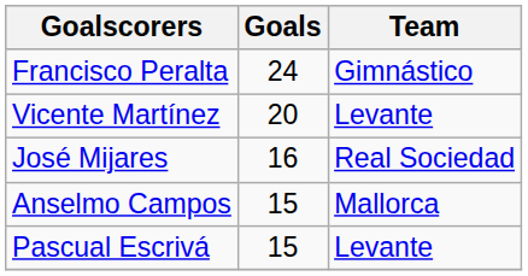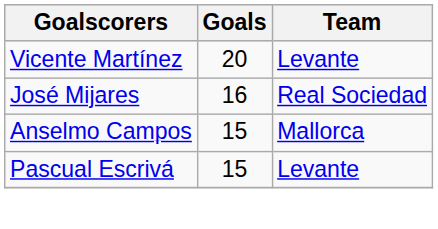 <table class="wikitable sortable" class="wikitable">
 <tr style="background:#ccc; text-align:center;">
 <th>Goalscorers</th>
 <th>Goals</th>
 <th>Team</th>
-</tr>
-<tr>
-<td> <a href='#'>Francisco Peralta</a></td>
-<td style="text-align:center;">24</td>
-<td><a href='#'>Gimnástico</a></td>
 </tr>
 <tr>
 <td> <a href='#'>Vicente Martínez</a></td>
 <td style="text-align:center;">20</td>
 <td><a href='#'>Levante</a></td>
 </tr>
 <tr>
 <td> <a href='#'>José Mijares</a></td>
 <td style="text-align:center;">16</td>
 <td><a href='#'>Real Sociedad</a></td>
 </tr>
 <tr>
 <td> <a href='#'>Anselmo Campos</a></td>
 <td style="text-align:center;">15</td>
 <td><a href='#'>Mallorca</a></td>
 </tr>
 <tr>
 <td> <a href='#'>Pascual Escrivá</a></td>
 <td style="text-align:center;">15</td>
 <td><a href='#'>Levante</a></td>
 </tr>
 <tr>
 </tr>
 </table>
